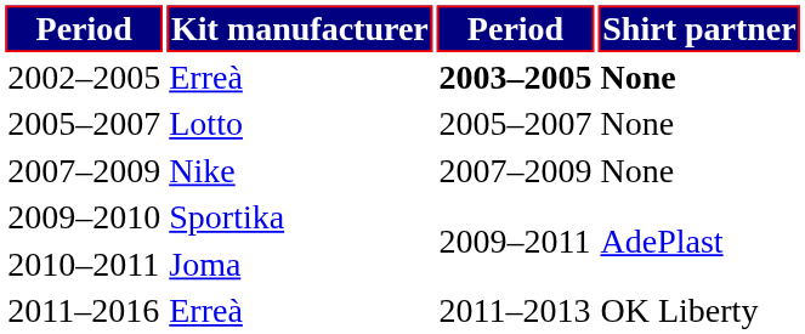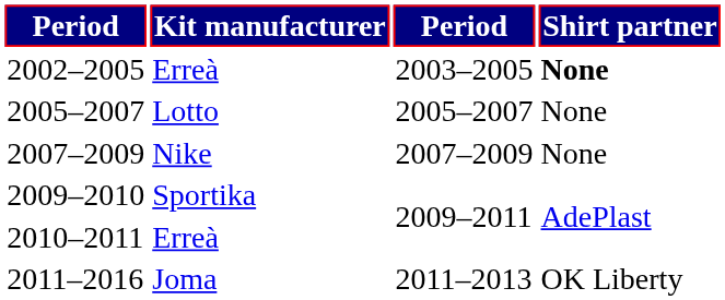 <table class="toccolours">
 <tr>
 <th style="background:#000080;color:#FFFFFF;border:1px solid #FF0000;">Period</th>
 <th style="background:#000080;color:#FFFFFF;border:1px solid #FF0000;">Kit manufacturer</th>
 <th style="background:#000080;color:#FFFFFF;border:1px solid #FF0000;">Period</th>
 <th style="background:#000080;color:#FFFFFF;border:1px solid #FF0000;">Shirt partner</th>
 </tr>
 <tr>
 <td>2002–2005</td>
 <td rowspan=1> <a href='#'>Erreà</a></td>
-<td><strong>2003–2005</strong></td>
+<td>2003–2005</td>
 <td rowspan=1><strong>None</strong></td>
 </tr>
 <tr>
 <td>2005–2007</td>
 <td rowspan=1> <a href='#'>Lotto</a></td>
 <td>2005–2007</td>
 <td rowspan=1>None</td>
 </tr>
 <tr>
 <td>2007–2009</td>
 <td rowspan=1> <a href='#'>Nike</a></td>
 <td>2007–2009</td>
 <td rowspan=1>None</td>
 </tr>
 <tr>
 <td>2009–2010</td>
 <td rowspan=1> <a href='#'>Sportika</a></td>
 <td rowspan=2>2009–2011</td>
 <td rowspan=2> <a href='#'>AdePlast</a></td>
 </tr>
 <tr>
 <td>2010–2011</td>
-<td rowspan=1> <a href='#'>Joma</a></td>
+<td rowspan=1> <a href='#'>Erreà</a></td>
 </tr>
 <tr>
 <td>2011–2016</td>
-<td rowspan=1> <a href='#'>Erreà</a></td>
+<td rowspan=1> <a href='#'>Joma</a></td>
 <td>2011–2013</td>
 <td rowspan=1> OK Liberty</td>
 </tr>
 </table>
